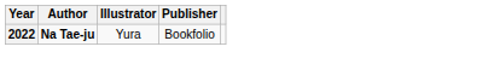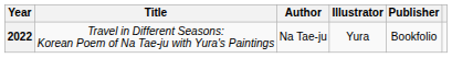 <table class="wikitable plainrowheaders" style="text-align:center">
 <tr>
 <th scope="col">Year</th>
+<th scope="col">Title</th>
 <th scope="col">Author</th>
 <th scope="col">Illustrator</th>
 <th scope="col">Publisher</th>
 <th scope="col" class="unsortable"></th>
 </tr>
 <tr>
 <th scope="row">2022</th>
-<td><strong>Na Tae-ju</strong></td>
+<td><em>Travel in Different Seasons:<br>Korean Poem of Na Tae-ju with Yura's Paintings</em></td>
+<td>Na Tae-ju</td>
 <td>Yura</td>
 <td>Bookfolio</td>
 <td></td>
 </tr>
 </table>
